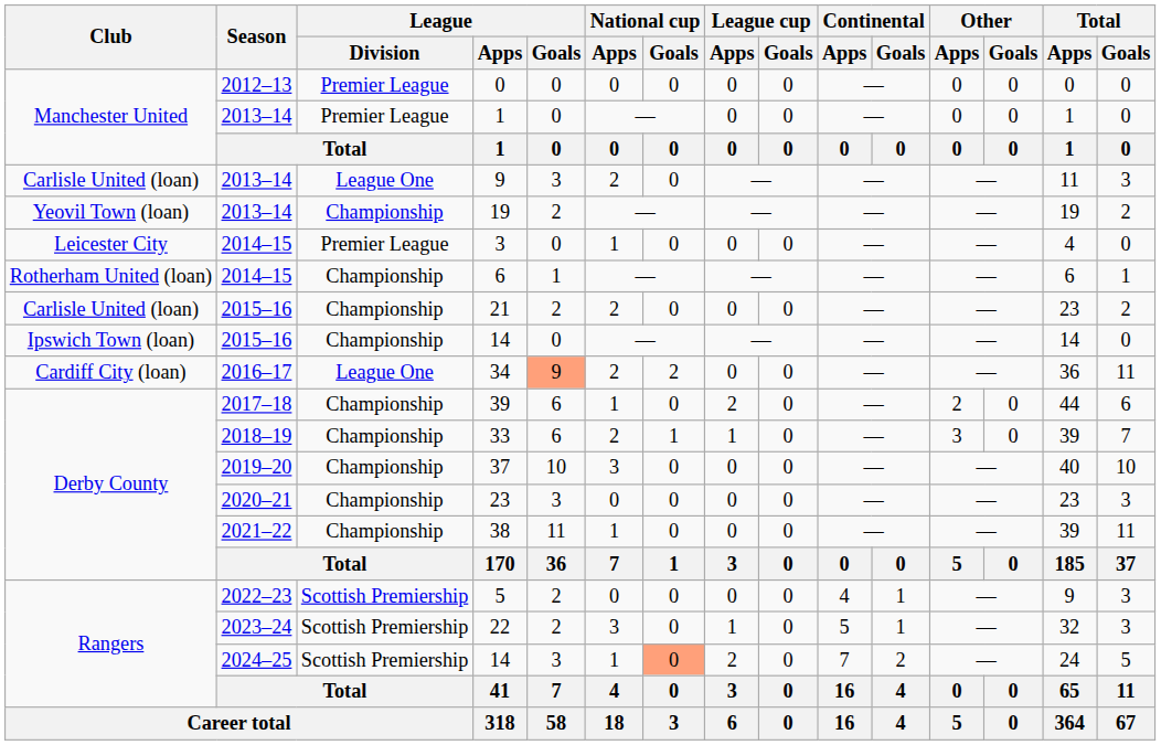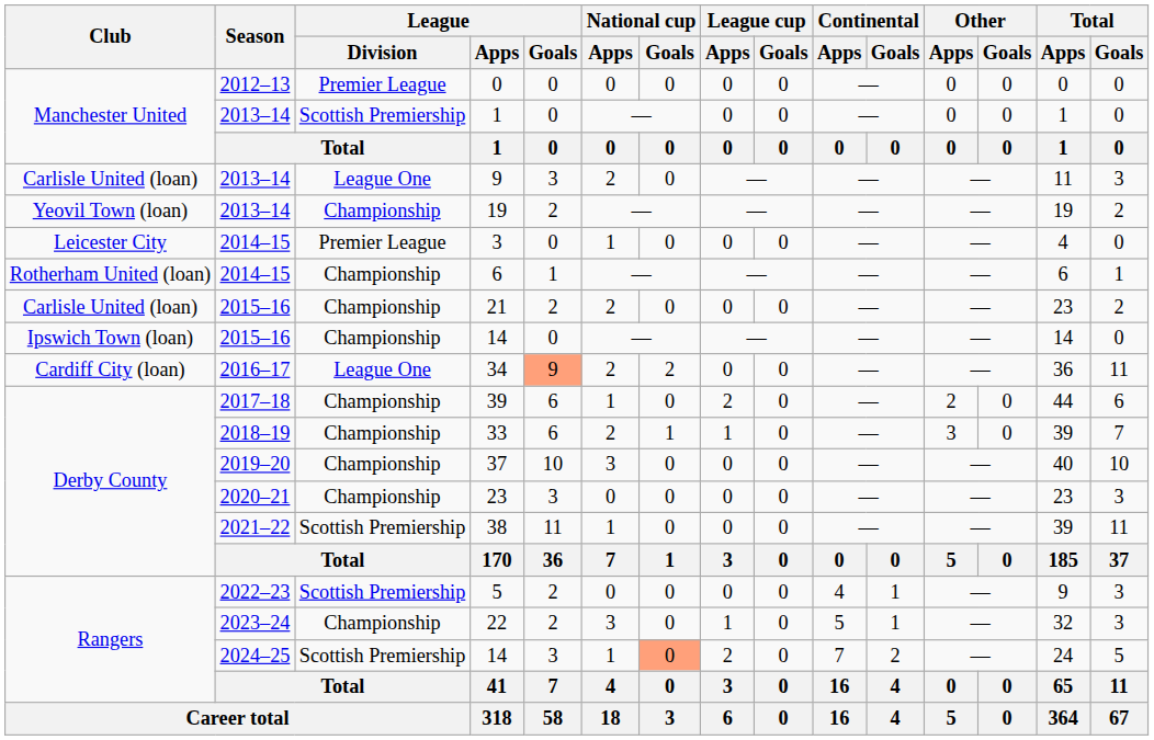 <table class=wikitable style="text-align:center">
 <tr>
 <th rowspan="2">Club</th>
 <th rowspan="2">Season</th>
 <th colspan="3">League</th>
 <th colspan="2">National cup</th>
 <th colspan="2">League cup</th>
 <th colspan="2">Continental</th>
 <th colspan="2">Other</th>
 <th colspan="2">Total</th>
 </tr>
 <tr>
 <th>Division</th>
 <th>Apps</th>
 <th>Goals</th>
 <th>Apps</th>
 <th>Goals</th>
 <th>Apps</th>
 <th>Goals</th>
 <th>Apps</th>
 <th>Goals</th>
 <th>Apps</th>
 <th>Goals</th>
 <th>Apps</th>
 <th>Goals</th>
 </tr>
 <tr>
 <td rowspan="3"><a href='#'>Manchester United</a></td>
 <td><a href='#'>2012–13</a></td>
 <td><a href='#'>Premier League</a></td>
 <td>0</td>
 <td>0</td>
 <td>0</td>
 <td>0</td>
 <td>0</td>
 <td>0</td>
 <td colspan="2">—</td>
 <td>0</td>
 <td>0</td>
 <td>0</td>
 <td>0</td>
 </tr>
 <tr>
 <td><a href='#'>2013–14</a></td>
-<td>Premier League</td>
+<td><a href='#'>Scottish Premiership</a></td>
 <td>1</td>
 <td>0</td>
 <td colspan="2">—</td>
 <td>0</td>
 <td>0</td>
 <td colspan="2">—</td>
 <td>0</td>
 <td>0</td>
 <td>1</td>
 <td>0</td>
 </tr>
 <tr>
 <th colspan="2">Total</th>
 <th>1</th>
 <th>0</th>
 <th>0</th>
 <th>0</th>
 <th>0</th>
 <th>0</th>
 <th>0</th>
 <th>0</th>
 <th>0</th>
 <th>0</th>
 <th>1</th>
 <th>0</th>
 </tr>
 <tr>
 <td><a href='#'>Carlisle United</a> (loan)</td>
 <td><a href='#'>2013–14</a></td>
 <td><a href='#'>League One</a></td>
 <td>9</td>
 <td>3</td>
 <td>2</td>
 <td>0</td>
 <td colspan="2">—</td>
 <td colspan="2">—</td>
 <td colspan="2">—</td>
 <td>11</td>
 <td>3</td>
 </tr>
 <tr>
 <td><a href='#'>Yeovil Town</a> (loan)</td>
 <td><a href='#'>2013–14</a></td>
 <td><a href='#'>Championship</a></td>
 <td>19</td>
 <td>2</td>
 <td colspan="2">—</td>
 <td colspan="2">—</td>
 <td colspan="2">—</td>
 <td colspan="2">—</td>
 <td>19</td>
 <td>2</td>
 </tr>
 <tr>
 <td><a href='#'>Leicester City</a></td>
 <td><a href='#'>2014–15</a></td>
 <td>Premier League</td>
 <td>3</td>
 <td>0</td>
 <td>1</td>
 <td>0</td>
 <td>0</td>
 <td>0</td>
 <td colspan="2">—</td>
 <td colspan="2">—</td>
 <td>4</td>
 <td>0</td>
 </tr>
 <tr>
 <td><a href='#'>Rotherham United</a> (loan)</td>
 <td><a href='#'>2014–15</a></td>
 <td>Championship</td>
 <td>6</td>
 <td>1</td>
 <td colspan="2">—</td>
 <td colspan="2">—</td>
 <td colspan="2">—</td>
 <td colspan="2">—</td>
 <td>6</td>
 <td>1</td>
 </tr>
 <tr>
 <td><a href='#'>Carlisle United</a> (loan)</td>
 <td><a href='#'>2015–16</a></td>
 <td>Championship</td>
 <td>21</td>
 <td>2</td>
 <td>2</td>
 <td>0</td>
 <td>0</td>
 <td>0</td>
 <td colspan="2">—</td>
 <td colspan="2">—</td>
 <td>23</td>
 <td>2</td>
 </tr>
 <tr>
 <td><a href='#'>Ipswich Town</a> (loan)</td>
 <td><a href='#'>2015–16</a></td>
 <td>Championship</td>
 <td>14</td>
 <td>0</td>
 <td colspan="2">—</td>
 <td colspan="2">—</td>
 <td colspan="2">—</td>
 <td colspan="2">—</td>
 <td>14</td>
 <td>0</td>
 </tr>
 <tr>
 <td><a href='#'>Cardiff City</a> (loan)</td>
 <td><a href='#'>2016–17</a></td>
 <td><a href='#'>League One</a></td>
 <td>34</td>
 <td style="background: lightsalmon;">9</td>
 <td>2</td>
 <td>2</td>
 <td>0</td>
 <td>0</td>
 <td colspan="2">—</td>
 <td colspan="2">—</td>
 <td>36</td>
 <td>11</td>
 </tr>
 <tr>
 <td rowspan="6"><a href='#'>Derby County</a></td>
 <td><a href='#'>2017–18</a></td>
 <td>Championship</td>
 <td>39</td>
 <td>6</td>
 <td>1</td>
 <td>0</td>
 <td>2</td>
 <td>0</td>
 <td colspan="2">—</td>
 <td>2</td>
 <td>0</td>
 <td>44</td>
 <td>6</td>
 </tr>
 <tr>
 <td><a href='#'>2018–19</a></td>
 <td>Championship</td>
 <td>33</td>
 <td>6</td>
 <td>2</td>
 <td>1</td>
 <td>1</td>
 <td>0</td>
 <td colspan="2">—</td>
 <td>3</td>
 <td>0</td>
 <td>39</td>
 <td>7</td>
 </tr>
 <tr>
 <td><a href='#'>2019–20</a></td>
 <td>Championship</td>
 <td>37</td>
 <td>10</td>
 <td>3</td>
 <td>0</td>
 <td>0</td>
 <td>0</td>
 <td colspan="2">—</td>
 <td colspan="2">—</td>
 <td>40</td>
 <td>10</td>
 </tr>
 <tr>
 <td><a href='#'>2020–21</a></td>
 <td>Championship</td>
 <td>23</td>
 <td>3</td>
 <td>0</td>
 <td>0</td>
 <td>0</td>
 <td>0</td>
 <td colspan="2">—</td>
 <td colspan="2">—</td>
 <td>23</td>
 <td>3</td>
 </tr>
 <tr>
 <td><a href='#'>2021–22</a></td>
-<td>Championship</td>
+<td>Scottish Premiership</td>
 <td>38</td>
 <td>11</td>
 <td>1</td>
 <td>0</td>
 <td>0</td>
 <td>0</td>
 <td colspan="2">—</td>
 <td colspan="2">—</td>
 <td>39</td>
 <td>11</td>
 </tr>
 <tr>
 <th colspan="2">Total</th>
 <th>170</th>
 <th>36</th>
 <th>7</th>
 <th>1</th>
 <th>3</th>
 <th>0</th>
 <th>0</th>
 <th>0</th>
 <th>5</th>
 <th>0</th>
 <th>185</th>
 <th>37</th>
 </tr>
 <tr>
 <td rowspan="4"><a href='#'>Rangers</a></td>
 <td><a href='#'>2022–23</a></td>
 <td><a href='#'>Scottish Premiership</a></td>
 <td>5</td>
 <td>2</td>
 <td>0</td>
 <td>0</td>
 <td>0</td>
 <td>0</td>
 <td>4</td>
 <td>1</td>
 <td colspan="2">—</td>
 <td>9</td>
 <td>3</td>
 </tr>
 <tr>
 <td><a href='#'>2023–24</a></td>
-<td>Scottish Premiership</td>
+<td>Championship</td>
 <td>22</td>
 <td>2</td>
 <td>3</td>
 <td>0</td>
 <td>1</td>
 <td>0</td>
 <td>5</td>
 <td>1</td>
 <td colspan="2">—</td>
 <td>32</td>
 <td>3</td>
 </tr>
 <tr>
 <td><a href='#'>2024–25</a></td>
 <td>Scottish Premiership</td>
 <td>14</td>
 <td>3</td>
 <td>1</td>
 <td style="background: lightsalmon;">0</td>
 <td>2</td>
 <td>0</td>
 <td>7</td>
 <td>2</td>
 <td colspan="2">—</td>
 <td>24</td>
 <td>5</td>
 </tr>
 <tr>
 <th colspan="2">Total</th>
 <th>41</th>
 <th>7</th>
 <th>4</th>
 <th>0</th>
 <th>3</th>
 <th>0</th>
 <th>16</th>
 <th>4</th>
 <th>0</th>
 <th>0</th>
 <th>65</th>
 <th>11</th>
 </tr>
 <tr>
 <th colspan="3">Career total</th>
 <th>318</th>
 <th>58</th>
 <th>18</th>
 <th>3</th>
 <th>6</th>
 <th>0</th>
 <th>16</th>
 <th>4</th>
 <th>5</th>
 <th>0</th>
 <th>364</th>
 <th>67</th>
 </tr>
 </table>
